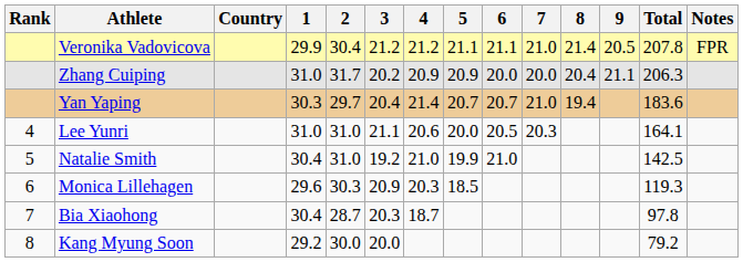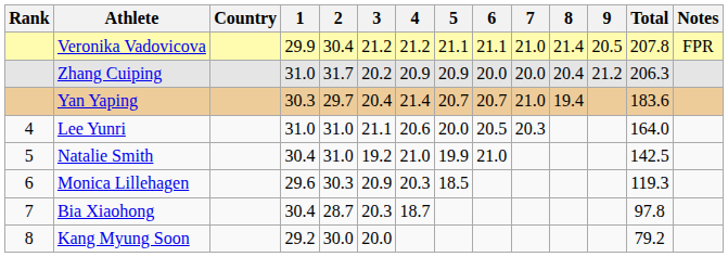 <table class="wikitable sortable">
 <tr>
 <th>Rank</th>
 <th>Athlete</th>
 <th>Country</th>
 <th class="unsortable" style="width: 28px">1</th>
 <th class="unsortable" style="width: 28px">2</th>
 <th class="unsortable" style="width: 28px">3</th>
 <th class="unsortable" style="width: 28px">4</th>
 <th class="unsortable" style="width: 28px">5</th>
 <th class="unsortable" style="width: 28px">6</th>
 <th class="unsortable" style="width: 28px">7</th>
 <th class="unsortable" style="width: 28px">8</th>
 <th class="unsortable" style="width: 28px">9</th>
 <th>Total</th>
 <th>Notes</th>
 </tr>
 <tr style="background:#fffcaf;">
 <td align="center"></td>
 <td align="left"><a href='#'>Veronika Vadovicova</a></td>
 <td align="left"></td>
 <td align="center">29.9</td>
 <td align="center">30.4</td>
 <td align="center">21.2</td>
 <td align="center">21.2</td>
 <td align="center">21.1</td>
 <td align="center">21.1</td>
 <td align="center">21.0</td>
 <td align="center">21.4</td>
 <td align="center">20.5</td>
 <td align="center">207.8</td>
 <td align="center">FPR</td>
 </tr>
 <tr style="background:#e5e5e5;">
 <td align="center"></td>
 <td align="left"><a href='#'>Zhang Cuiping</a></td>
 <td align="left"></td>
 <td align="center">31.0</td>
 <td align="center">31.7</td>
 <td align="center">20.2</td>
 <td align="center">20.9</td>
 <td align="center">20.9</td>
 <td align="center">20.0</td>
 <td align="center">20.0</td>
 <td align="center">20.4</td>
-<td align="center">21.1</td>
+<td align="center">21.2</td>
 <td align="center">206.3</td>
 <td align="center"></td>
 </tr>
 <tr style="background:#ec9;">
 <td align="center"></td>
 <td align="left"><a href='#'>Yan Yaping</a></td>
 <td align="left"></td>
 <td align="center">30.3</td>
 <td align="center">29.7</td>
 <td align="center">20.4</td>
 <td align="center">21.4</td>
 <td align="center">20.7</td>
 <td align="center">20.7</td>
 <td align="center">21.0</td>
 <td align="center">19.4</td>
 <td align="center"></td>
 <td align="center">183.6</td>
 <td align="center"></td>
 </tr>
 <tr>
 <td align="center">4</td>
 <td align="left"><a href='#'>Lee Yunri</a></td>
 <td align="left"></td>
 <td align="center">31.0</td>
 <td align="center">31.0</td>
 <td align="center">21.1</td>
 <td align="center">20.6</td>
 <td align="center">20.0</td>
 <td align="center">20.5</td>
 <td align="center">20.3</td>
 <td align="center"></td>
 <td align="center"></td>
-<td align="center">164.1</td>
+<td align="center">164.0</td>
 <td align="center"></td>
 </tr>
 <tr>
 <td align="center">5</td>
 <td align="left"><a href='#'>Natalie Smith</a></td>
 <td align="left"></td>
 <td align="center">30.4</td>
 <td align="center">31.0</td>
 <td align="center">19.2</td>
 <td align="center">21.0</td>
 <td align="center">19.9</td>
 <td align="center">21.0</td>
 <td align="center"></td>
 <td align="center"></td>
 <td align="center"></td>
 <td align="center">142.5</td>
 <td align="center"></td>
 </tr>
 <tr>
 <td align="center">6</td>
 <td align="left"><a href='#'>Monica Lillehagen</a></td>
 <td align="left"></td>
 <td align="center">29.6</td>
 <td align="center">30.3</td>
 <td align="center">20.9</td>
 <td align="center">20.3</td>
 <td align="center">18.5</td>
 <td align="center"></td>
 <td align="center"></td>
 <td align="center"></td>
 <td align="center"></td>
 <td align="center">119.3</td>
 <td align="center"></td>
 </tr>
 <tr>
 <td align="center">7</td>
 <td align="left"><a href='#'>Bia Xiaohong</a></td>
 <td align="left"></td>
 <td align="center">30.4</td>
 <td align="center">28.7</td>
 <td align="center">20.3</td>
 <td align="center">18.7</td>
 <td align="center"></td>
 <td align="center"></td>
 <td align="center"></td>
 <td align="center"></td>
 <td align="center"></td>
 <td align="center">97.8</td>
 <td align="center"></td>
 </tr>
 <tr>
 <td align="center">8</td>
 <td align="left"><a href='#'>Kang Myung Soon</a></td>
 <td align="left"></td>
 <td align="center">29.2</td>
 <td align="center">30.0</td>
 <td align="center">20.0</td>
 <td align="center"></td>
 <td align="center"></td>
 <td align="center"></td>
 <td align="center"></td>
 <td align="center"></td>
 <td align="center"></td>
 <td align="center">79.2</td>
 <td align="center"></td>
 </tr>
 </table>
